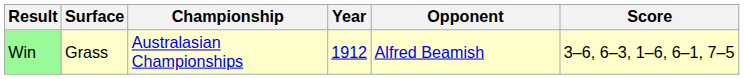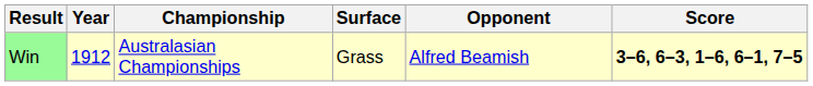 <table class="sortable wikitable">
 <tr>
 <th style="width:40px">Result</th>
+<th style="width:30px">Year</th>
+<th style="width:190px">Championship</th>
 <th style="width:50px">Surface</th>
-<th style="width:190px">Championship</th>
-<th style="width:30px">Year</th>
 <th style="width:180px">Opponent</th>
 <th style="width:170px" class="unsortable">Score</th>
 </tr>
 <tr style="background:#ffc;">
 <td style="background:#98fb98;">Win</td>
+<td><a href='#'>1912</a></td>
+<td><a href='#'>Australasian Championships</a></td>
 <td>Grass</td>
-<td><a href='#'>Australasian Championships</a></td>
-<td><a href='#'>1912</a></td>
 <td> <a href='#'>Alfred Beamish</a></td>
-<td>3–6, 6–3, 1–6, 6–1, 7–5</td>
+<td><strong>3–6, 6–3, 1–6, 6–1, 7–5</strong></td>
 </tr>
 </table>
